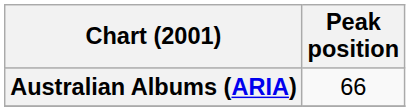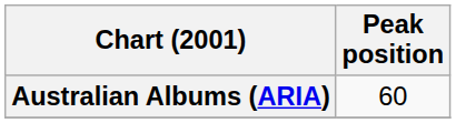 <table class="wikitable sortable plainrowheaders" style="text-align:center">
 <tr>
 <th scope="col">Chart (2001)</th>
 <th scope="col">Peak<br>position</th>
 </tr>
 <tr>
 <th scope="row">Australian Albums (<a href='#'>ARIA</a>)</th>
-<td>66</td>
+<td>60</td>
 </tr>
 <tr>
 </tr>
 <tr>
 </tr>
 </table>
